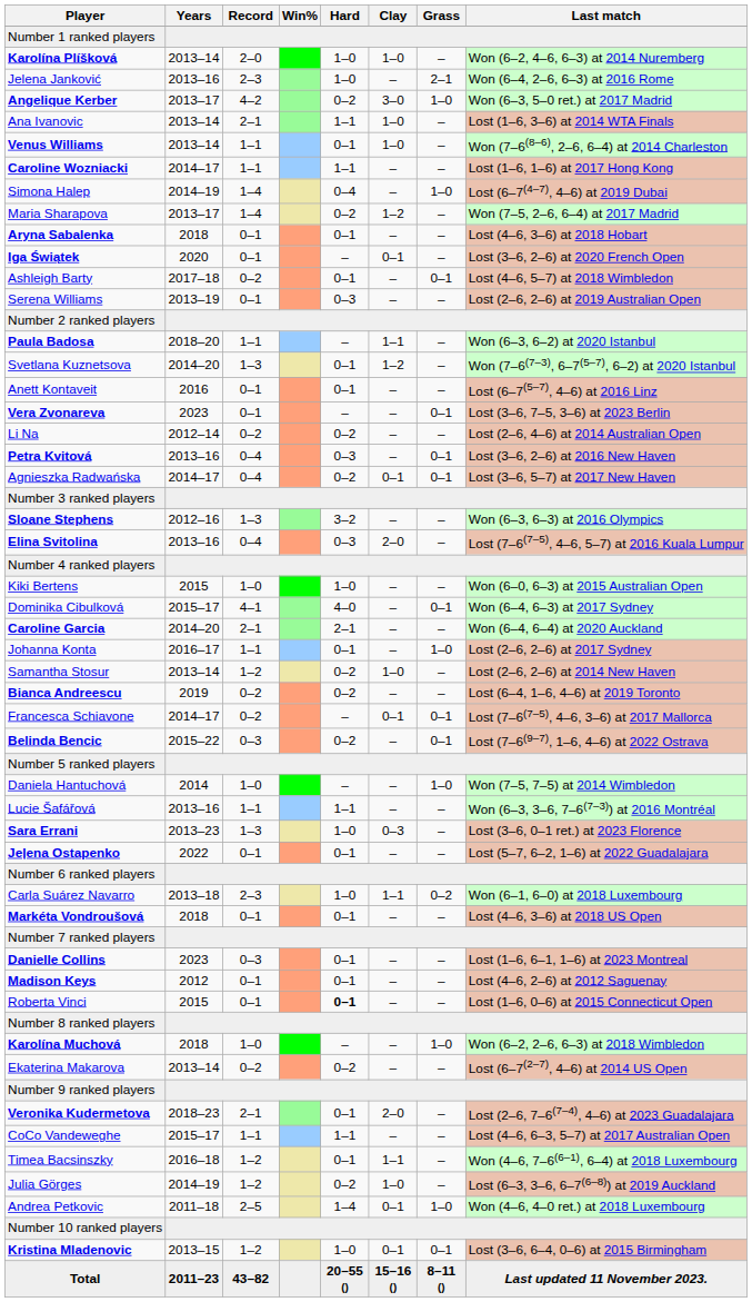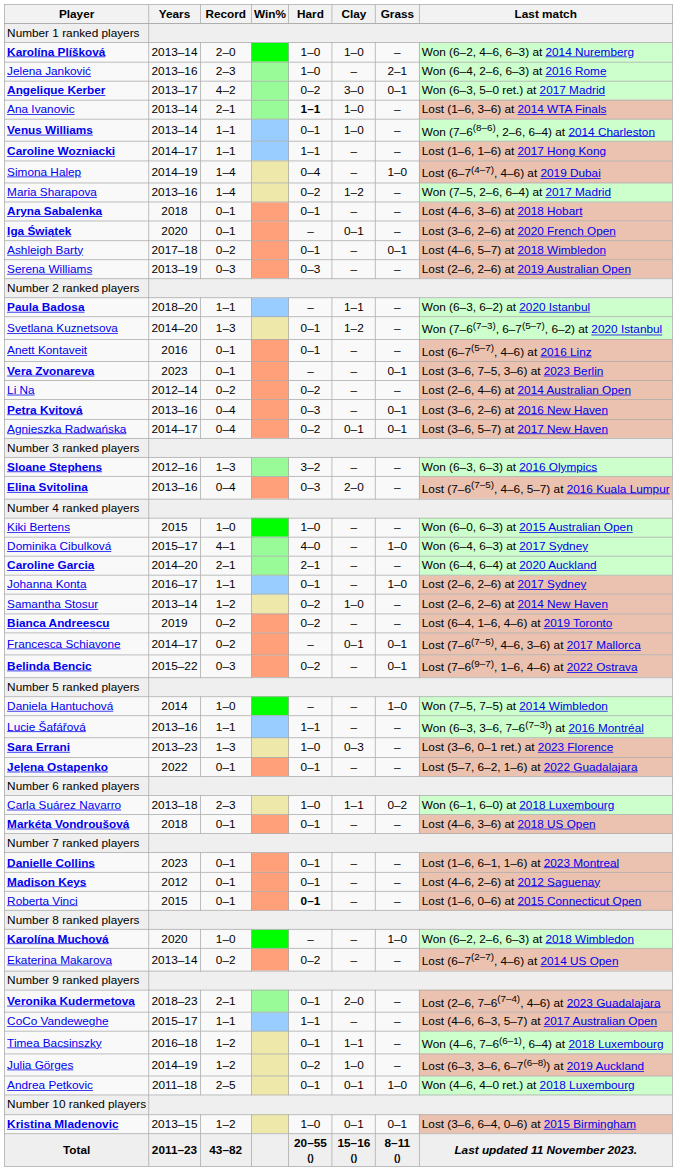 <table class="sortable wikitable nowrap" style=font-size:97%;text-align:center>
 <tr>
 <th>Player</th>
 <th>Years</th>
 <th width=60>Record</th>
 <th>Win%</th>
 <th width=50>Hard</th>
 <th width=50>Clay</th>
 <th width=50>Grass</th>
 <th>Last match</th>
 </tr>
 <tr bgcolor=efefef>
 </tr>
 <tr>
 </tr>
 <tr bgcolor=efefef class="sortbottom">
 <td align=left>Number 1 ranked players</td>
 <td colspan=79></td>
 </tr>
 <tr>
 <td align=left><strong> <a href='#'>Karolína Plíšková</a></strong></td>
 <td>2013–14</td>
 <td>2–0</td>
 <td bgcolor=lime></td>
 <td>1–0</td>
 <td>1–0</td>
 <td>–</td>
 <td bgcolor=ccffcc align=left>Won (6–2, 4–6, 6–3) at <a href='#'>2014 Nuremberg</a></td>
 </tr>
 <tr>
 <td align=left> <a href='#'>Jelena Janković</a></td>
 <td>2013–16</td>
 <td>2–3</td>
 <td bgcolor=#98fb98></td>
 <td>1–0</td>
 <td>–</td>
 <td>2–1</td>
 <td bgcolor=ccffcc align=left>Won (6–4, 2–6, 6–3) at <a href='#'>2016 Rome</a></td>
 </tr>
 <tr>
 <td align=left> <strong><a href='#'>Angelique Kerber</a></strong></td>
 <td>2013–17</td>
 <td>4–2</td>
 <td bgcolor=#98fb98></td>
 <td>0–2</td>
 <td>3–0</td>
-<td>1–0</td>
+<td>0–1</td>
 <td bgcolor=ccffcc align=left>Won (6–3, 5–0 ret.) at <a href='#'>2017 Madrid</a></td>
 </tr>
 <tr>
 <td align=left> <a href='#'>Ana Ivanovic</a></td>
 <td>2013–14</td>
 <td>2–1</td>
 <td bgcolor=#98fb98></td>
-<td>1–1</td>
+<td><strong>1–1</strong></td>
 <td>1–0</td>
 <td>–</td>
 <td bgcolor=ebc2af align=left>Lost (1–6, 3–6) at <a href='#'>2014 WTA Finals</a></td>
 </tr>
 <tr>
 <td align=left> <strong><a href='#'>Venus Williams</a></strong></td>
 <td>2013–14</td>
 <td>1–1</td>
 <td bgcolor=99ccff></td>
 <td>0–1</td>
 <td>1–0</td>
 <td>–</td>
 <td bgcolor=ccffcc align=left>Won (7–6<sup>(8–6)</sup>, 2–6, 6–4) at <a href='#'>2014 Charleston</a></td>
 </tr>
 <tr>
 <td align=left> <strong><a href='#'>Caroline Wozniacki</a></strong></td>
 <td>2014–17</td>
 <td>1–1</td>
 <td bgcolor=99ccff></td>
 <td>1–1</td>
 <td>–</td>
 <td>–</td>
 <td bgcolor=ebc2af align=left>Lost (1–6, 1–6) at <a href='#'>2017 Hong Kong</a></td>
 </tr>
 <tr>
 <td align=left> <a href='#'>Simona Halep</a></td>
 <td>2014–19</td>
 <td>1–4</td>
 <td bgcolor=eee8AA></td>
 <td>0–4</td>
 <td>–</td>
 <td>1–0</td>
 <td bgcolor=ebc2af align=left>Lost (6–7<sup>(4–7)</sup>, 4–6) at <a href='#'>2019 Dubai</a></td>
 </tr>
 <tr>
 <td align=left> <a href='#'>Maria Sharapova</a></td>
-<td>2013–17</td>
+<td>2013–16</td>
 <td>1–4</td>
 <td bgcolor=eee8AA></td>
 <td>0–2</td>
 <td>1–2</td>
 <td>–</td>
 <td bgcolor=ccffcc align=left>Won (7–5, 2–6, 6–4) at <a href='#'>2017 Madrid</a></td>
 </tr>
 <tr>
 <td align=left> <strong><a href='#'>Aryna Sabalenka</a></strong></td>
 <td>2018</td>
 <td>0–1</td>
 <td bgcolor=FFA07A></td>
 <td>0–1</td>
 <td>–</td>
 <td>–</td>
 <td bgcolor=ebc2af align=left>Lost (4–6, 3–6) at <a href='#'>2018 Hobart</a></td>
 </tr>
 <tr>
 <td align=left> <strong><a href='#'>Iga Świątek</a></strong></td>
 <td>2020</td>
 <td>0–1</td>
 <td bgcolor=FFA07A></td>
 <td>–</td>
 <td>0–1</td>
 <td>–</td>
 <td bgcolor=ebc2af align=left>Lost (3–6, 2–6) at <a href='#'>2020 French Open</a></td>
 </tr>
 <tr>
 <td align=left> <a href='#'>Ashleigh Barty</a></td>
 <td>2017–18</td>
 <td>0–2</td>
 <td bgcolor=FFA07A></td>
 <td>0–1</td>
 <td>–</td>
 <td>0–1</td>
 <td bgcolor=ebc2af align=left>Lost (4–6, 5–7) at <a href='#'>2018 Wimbledon</a></td>
 </tr>
 <tr>
 <td align=left> <a href='#'>Serena Williams</a></td>
 <td>2013–19</td>
-<td>0–1</td>
+<td>0–3</td>
 <td bgcolor=FFA07A></td>
 <td>0–3</td>
 <td>–</td>
 <td>–</td>
 <td bgcolor=ebc2af align=left>Lost (2–6, 2–6) at <a href='#'>2019 Australian Open</a></td>
 </tr>
 <tr bgcolor=efefef class="sortbottom">
 <td align=left>Number 2 ranked players</td>
 <td colspan=7></td>
 </tr>
 <tr>
 <td align=left><strong> <a href='#'>Paula Badosa</a></strong></td>
 <td>2018–20</td>
 <td>1–1</td>
 <td bgcolor=99ccff></td>
 <td>–</td>
 <td>1–1</td>
 <td>–</td>
 <td bgcolor=ccffcc align=left>Won (6–3, 6–2) at <a href='#'>2020 Istanbul</a></td>
 </tr>
 <tr>
 <td align=left> <a href='#'>Svetlana Kuznetsova</a></td>
 <td>2014–20</td>
 <td>1–3</td>
 <td bgcolor=eee8AA></td>
 <td>0–1</td>
 <td>1–2</td>
 <td>–</td>
 <td bgcolor=ccffcc align=left>Won (7–6<sup>(7–3)</sup>, 6–7<sup>(5–7)</sup>, 6–2) at <a href='#'>2020 Istanbul</a></td>
 </tr>
 <tr>
 <td align=left> <a href='#'>Anett Kontaveit</a></td>
 <td>2016</td>
 <td>0–1</td>
 <td bgcolor=FFA07A></td>
 <td>0–1</td>
 <td>–</td>
 <td>–</td>
 <td bgcolor=ebc2af align=left>Lost (6–7<sup>(5–7)</sup>, 4–6) at <a href='#'>2016 Linz</a></td>
 </tr>
 <tr>
 <td align=left> <strong><a href='#'>Vera Zvonareva</a></strong></td>
 <td>2023</td>
 <td>0–1</td>
 <td bgcolor=FFA07A></td>
 <td>–</td>
 <td>–</td>
 <td>0–1</td>
 <td bgcolor=ebc2af align=left>Lost (3–6, 7–5, 3–6) at <a href='#'>2023 Berlin</a></td>
 </tr>
 <tr>
 <td align=left> <a href='#'>Li Na</a></td>
 <td>2012–14</td>
 <td>0–2</td>
 <td bgcolor=FFA07A></td>
 <td>0–2</td>
 <td>–</td>
 <td>–</td>
 <td bgcolor=ebc2af align=left>Lost (2–6, 4–6) at <a href='#'>2014 Australian Open</a></td>
 </tr>
 <tr>
 <td align=left> <strong><a href='#'>Petra Kvitová</a></strong></td>
 <td>2013–16</td>
 <td>0–4</td>
 <td bgcolor=FFA07A></td>
 <td>0–3</td>
 <td>–</td>
 <td>0–1</td>
 <td bgcolor=ebc2af align=left>Lost (3–6, 2–6) at <a href='#'>2016 New Haven</a></td>
 </tr>
 <tr>
 <td align=left> <a href='#'>Agnieszka Radwańska</a></td>
 <td>2014–17</td>
 <td>0–4</td>
 <td bgcolor=FFA07A></td>
 <td>0–2</td>
 <td>0–1</td>
 <td>0–1</td>
 <td bgcolor=ebc2af align=left>Lost (3–6, 5–7) at <a href='#'>2017 New Haven</a></td>
 </tr>
 <tr bgcolor=efefef class="sortbottom">
 <td align=left>Number 3 ranked players</td>
 <td colspan=7></td>
 </tr>
 <tr>
 <td align=left> <strong><a href='#'>Sloane Stephens</a></strong></td>
 <td>2012–16</td>
 <td>1–3</td>
 <td bgcolor=#98fb98></td>
 <td>3–2</td>
 <td>–</td>
 <td>–</td>
 <td bgcolor=ccffcc align=left>Won (6–3, 6–3) at <a href='#'>2016 Olympics</a></td>
 </tr>
 <tr>
 <td align=left> <strong><a href='#'>Elina Svitolina</a></strong></td>
 <td>2013–16</td>
 <td>0–4</td>
 <td bgcolor=FFA07A></td>
 <td>0–3</td>
 <td>2–0</td>
 <td>–</td>
 <td bgcolor=ebc2af align=left>Lost (7–6<sup>(7–5)</sup>, 4–6, 5–7) at <a href='#'>2016 Kuala Lumpur</a></td>
 </tr>
 <tr bgcolor=efefef class="sortbottom">
 <td align=left>Number 4 ranked players</td>
 <td colspan=7></td>
 </tr>
 <tr>
 <td align=left> <a href='#'>Kiki Bertens</a></td>
 <td>2015</td>
 <td>1–0</td>
 <td bgcolor=lime></td>
 <td>1–0</td>
 <td>–</td>
 <td>–</td>
 <td bgcolor=ccffcc align=left>Won (6–0, 6–3) at <a href='#'>2015 Australian Open</a></td>
 </tr>
 <tr>
 <td align=left> <a href='#'>Dominika Cibulková</a></td>
 <td>2015–17</td>
 <td>4–1</td>
 <td bgcolor=#98fb98></td>
 <td>4–0</td>
 <td>–</td>
-<td>0–1</td>
+<td>1–0</td>
 <td bgcolor=ccffcc align=left>Won (6–4, 6–3) at <a href='#'>2017 Sydney</a></td>
 </tr>
 <tr>
 <td align=left> <strong><a href='#'>Caroline Garcia</a></strong></td>
 <td>2014–20</td>
 <td>2–1</td>
 <td bgcolor=98fb98></td>
 <td>2–1</td>
 <td>–</td>
 <td>–</td>
 <td bgcolor=ccffcc align=left>Won (6–4, 6–4) at <a href='#'>2020 Auckland</a></td>
 </tr>
 <tr>
 <td align=left> <a href='#'>Johanna Konta</a></td>
 <td>2016–17</td>
 <td>1–1</td>
 <td bgcolor=99ccff></td>
 <td>0–1</td>
 <td>–</td>
 <td>1–0</td>
 <td bgcolor=ebc2af align=left>Lost (2–6, 2–6) at <a href='#'>2017 Sydney</a></td>
 </tr>
 <tr>
 <td align=left> <a href='#'>Samantha Stosur</a></td>
 <td>2013–14</td>
 <td>1–2</td>
 <td bgcolor=eee8AA></td>
 <td>0–2</td>
 <td>1–0</td>
 <td>–</td>
 <td bgcolor=ebc2af align=left>Lost (2–6, 2–6) at <a href='#'>2014 New Haven</a></td>
 </tr>
 <tr>
 <td align=left> <strong><a href='#'>Bianca Andreescu</a></strong></td>
 <td>2019</td>
 <td>0–2</td>
 <td bgcolor=FFA07A></td>
 <td>0–2</td>
 <td>–</td>
 <td>–</td>
 <td bgcolor=ebc2af align=left>Lost (6–4, 1–6, 4–6) at <a href='#'>2019 Toronto</a></td>
 </tr>
 <tr>
 <td align=left> <a href='#'>Francesca Schiavone</a></td>
 <td>2014–17</td>
 <td>0–2</td>
 <td bgcolor=FFA07A></td>
 <td>–</td>
 <td>0–1</td>
 <td>0–1</td>
 <td bgcolor=ebc2af align=left>Lost (7–6<sup>(7–5)</sup>, 4–6, 3–6) at <a href='#'>2017 Mallorca</a></td>
 </tr>
 <tr>
 <td align=left> <strong><a href='#'>Belinda Bencic</a></strong></td>
 <td>2015–22</td>
 <td>0–3</td>
 <td bgcolor=FFA07A></td>
 <td>0–2</td>
 <td>–</td>
 <td>0–1</td>
 <td bgcolor=ebc2af align=left>Lost (7–6<sup>(9–7)</sup>, 1–6, 4–6) at <a href='#'>2022 Ostrava</a></td>
 </tr>
 <tr bgcolor=efefef class="sortbottom">
 <td align=left>Number 5 ranked players</td>
 <td colspan=7></td>
 </tr>
 <tr>
 <td align=left> <a href='#'>Daniela Hantuchová</a></td>
 <td>2014</td>
 <td>1–0</td>
 <td bgcolor=lime></td>
 <td>–</td>
 <td>–</td>
 <td>1–0</td>
 <td bgcolor=ccffcc align=left>Won (7–5, 7–5) at <a href='#'>2014 Wimbledon</a></td>
 </tr>
 <tr>
 <td align=left> <a href='#'>Lucie Šafářová</a></td>
 <td>2013–16</td>
 <td>1–1</td>
 <td bgcolor=99ccff></td>
 <td>1–1</td>
 <td>–</td>
 <td>–</td>
 <td bgcolor=ccffcc align=left>Won (6–3, 3–6, 7–6<sup>(7–3)</sup>) at <a href='#'>2016 Montréal</a></td>
 </tr>
 <tr>
 <td align=left> <strong><a href='#'>Sara Errani</a></strong></td>
 <td>2013–23</td>
 <td>1–3</td>
 <td bgcolor=eee8AA></td>
 <td>1–0</td>
 <td>0–3</td>
 <td>–</td>
 <td bgcolor=ebc2af align=left>Lost (3–6, 0–1 ret.) at <a href='#'>2023 Florence</a></td>
 </tr>
 <tr>
 <td align=left> <strong><a href='#'>Jeļena Ostapenko</a></strong></td>
 <td>2022</td>
 <td>0–1</td>
 <td bgcolor=FFA07A></td>
 <td>0–1</td>
 <td>–</td>
 <td>–</td>
 <td bgcolor=ebc2af align=left>Lost (5–7, 6–2, 1–6) at <a href='#'>2022 Guadalajara</a></td>
 </tr>
 <tr bgcolor=efefef class="sortbottom">
 <td align=left>Number 6 ranked players</td>
 <td colspan=7></td>
 </tr>
 <tr>
 <td align=left> <a href='#'>Carla Suárez Navarro</a></td>
 <td>2013–18</td>
 <td>2–3</td>
 <td bgcolor=eee8AA></td>
 <td>1–0</td>
 <td>1–1</td>
 <td>0–2</td>
 <td bgcolor=ccffcc align=left>Won (6–1, 6–0) at <a href='#'>2018 Luxembourg</a></td>
 </tr>
 <tr>
 <td align=left><strong> <a href='#'>Markéta Vondroušová</a></strong></td>
 <td>2018</td>
 <td>0–1</td>
 <td bgcolor=ffa07a></td>
 <td>0–1</td>
 <td>–</td>
 <td>–</td>
 <td bgcolor=ebc2af align=left>Lost (4–6, 3–6) at <a href='#'>2018 US Open</a></td>
 </tr>
 <tr bgcolor=efefef class="sortbottom">
 <td align=left>Number 7 ranked players</td>
 <td colspan=7></td>
 </tr>
 <tr>
 <td align=left> <strong><a href='#'>Danielle Collins</a></strong></td>
 <td>2023</td>
-<td>0–3</td>
+<td>0–1</td>
 <td bgcolor=FFA07A></td>
 <td>0–1</td>
 <td>–</td>
 <td>–</td>
 <td bgcolor=ebc2af align=left>Lost (1–6, 6–1, 1–6) at <a href='#'>2023 Montreal</a></td>
 </tr>
 <tr>
 <td align=left> <strong><a href='#'>Madison Keys</a></strong></td>
 <td>2012</td>
 <td>0–1</td>
 <td bgcolor=FFA07A></td>
 <td>0–1</td>
 <td>–</td>
 <td>–</td>
 <td bgcolor=ebc2af align=left>Lost (4–6, 2–6) at <a href='#'>2012 Saguenay</a></td>
 </tr>
 <tr>
 <td align=left> <a href='#'>Roberta Vinci</a></td>
 <td>2015</td>
 <td>0–1</td>
 <td bgcolor=FFA07A></td>
 <td><strong>0–1</strong></td>
 <td>–</td>
 <td>–</td>
 <td bgcolor=ebc2af align=left>Lost (1–6, 0–6) at <a href='#'>2015 Connecticut Open</a></td>
 </tr>
 <tr bgcolor=efefef class="sortbottom">
 <td align=left>Number 8 ranked players</td>
 <td colspan=7></td>
 </tr>
 <tr>
 <td align=left> <strong><a href='#'>Karolína Muchová</a></strong></td>
-<td>2018</td>
+<td>2020</td>
 <td>1–0</td>
 <td bgcolor=lime></td>
 <td>–</td>
 <td>–</td>
 <td>1–0</td>
 <td bgcolor=ccffcc align=left>Won (6–2, 2–6, 6–3) at <a href='#'>2018 Wimbledon</a></td>
 </tr>
 <tr>
 <td align=left> <a href='#'>Ekaterina Makarova</a></td>
 <td>2013–14</td>
 <td>0–2</td>
 <td bgcolor=FFA07A></td>
 <td>0–2</td>
 <td>–</td>
 <td>–</td>
 <td bgcolor=ebc2af align=left>Lost (6–7<sup>(2–7)</sup>, 4–6) at <a href='#'>2014 US Open</a></td>
 </tr>
 <tr bgcolor=efefef class="sortbottom">
 <td align=left>Number 9 ranked players</td>
 <td colspan=7></td>
 </tr>
 <tr>
 <td align=left><strong> <a href='#'>Veronika Kudermetova</a></strong></td>
 <td>2018–23</td>
 <td>2–1</td>
 <td bgcolor=98fb98></td>
 <td>0–1</td>
 <td>2–0</td>
 <td>–</td>
 <td bgcolor=ebc2af align=left>Lost (2–6, 7–6<sup>(7–4)</sup>, 4–6) at <a href='#'>2023 Guadalajara</a></td>
 </tr>
 <tr>
 <td align=left> <a href='#'>CoCo Vandeweghe</a></td>
 <td>2015–17</td>
 <td>1–1</td>
 <td bgcolor=99ccff></td>
 <td>1–1</td>
 <td>–</td>
 <td>–</td>
 <td bgcolor=ebc2af align=left>Lost (4–6, 6–3, 5–7) at <a href='#'>2017 Australian Open</a></td>
 </tr>
 <tr>
 <td align=left> <a href='#'>Timea Bacsinszky</a></td>
 <td>2016–18</td>
 <td>1–2</td>
 <td bgcolor=eee8AA></td>
 <td>0–1</td>
 <td>1–1</td>
 <td>–</td>
 <td bgcolor=ccffcc align=left>Won (4–6, 7–6<sup>(6–1)</sup>, 6–4) at <a href='#'>2018 Luxembourg</a></td>
 </tr>
 <tr>
 <td align=left> <a href='#'>Julia Görges</a></td>
 <td>2014–19</td>
 <td>1–2</td>
 <td bgcolor=eee8AA></td>
 <td>0–2</td>
 <td>1–0</td>
 <td>–</td>
 <td bgcolor=ebc2af align=left>Lost (6–3, 3–6, 6–7<sup>(6–8)</sup>) at <a href='#'>2019 Auckland</a></td>
 </tr>
 <tr>
 <td align=left> <a href='#'>Andrea Petkovic</a></td>
 <td>2011–18</td>
 <td>2–5</td>
 <td bgcolor=eee8AA></td>
-<td>1–4</td>
+<td>0–1</td>
 <td>0–1</td>
 <td>1–0</td>
 <td bgcolor=ccffcc align=left>Won (4–6, 4–0 ret.) at <a href='#'>2018 Luxembourg</a></td>
 </tr>
 <tr bgcolor=efefef class="sortbottom">
 <td align=left>Number 10 ranked players</td>
 <td colspan=7></td>
 </tr>
 <tr>
 <td align=left> <strong><a href='#'>Kristina Mladenovic</a></strong></td>
 <td>2013–15</td>
 <td>1–2</td>
 <td bgcolor=eee8AA></td>
 <td>1–0</td>
 <td>0–1</td>
 <td>0–1</td>
 <td bgcolor=ebc2af align=left>Lost (3–6, 6–4, 0–6) at <a href='#'>2015 Birmingham</a></td>
 </tr>
 <tr class="sortbottom" style="font-weight:bold;background:#efefef">
 <td>Total</td>
 <td>2011–23</td>
 <td>43–82</td>
 <td></td>
 <td>20–55 <br> <small>()</small></td>
 <td>15–16 <br> <small>()</small></td>
 <td>8–11 <br> <small>()</small></td>
 <td><em>Last updated 11 November 2023.</em></td>
 </tr>
 </table>
